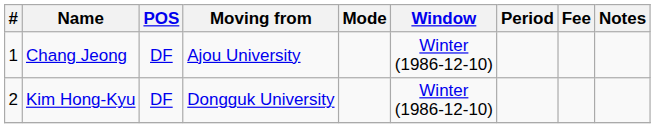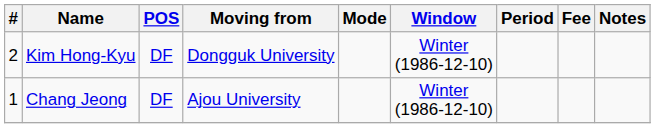 <table class="wikitable sortable" style="text-align: center; font-size:90%;">
 <tr>
 <th>#</th>
 <th>Name</th>
 <th><a href='#'>POS</a></th>
 <th>Moving from</th>
 <th>Mode</th>
 <th><a href='#'>Window</a></th>
 <th>Period</th>
 <th>Fee</th>
 <th>Notes</th>
 </tr>
 <tr>
+<td>2</td>
+<td align=left> <a href='#'>Kim Hong-Kyu</a></td>
+<td><a href='#'>DF</a></td>
+<td align=left> <a href='#'>Dongguk University</a></td>
+<td></td>
+<td><a href='#'>Winter</a><br>(1986-12-10)</td>
+<td></td>
+<td></td>
+<td></td>
+</tr>
+<tr>
 <td>1</td>
 <td align=left> <a href='#'>Chang Jeong</a></td>
 <td><a href='#'>DF</a></td>
 <td align=left> <a href='#'>Ajou University</a></td>
 <td></td>
 <td><a href='#'>Winter</a><br>(1986-12-10)</td>
 <td></td>
 <td></td>
 <td></td>
 </tr>
 <tr>
-<td>2</td>
-<td align=left> <a href='#'>Kim Hong-Kyu</a></td>
-<td><a href='#'>DF</a></td>
-<td align=left> <a href='#'>Dongguk University</a></td>
-<td></td>
-<td><a href='#'>Winter</a><br>(1986-12-10)</td>
-<td></td>
-<td></td>
-<td></td>
-</tr>
-<tr>
 </tr>
 </table>
